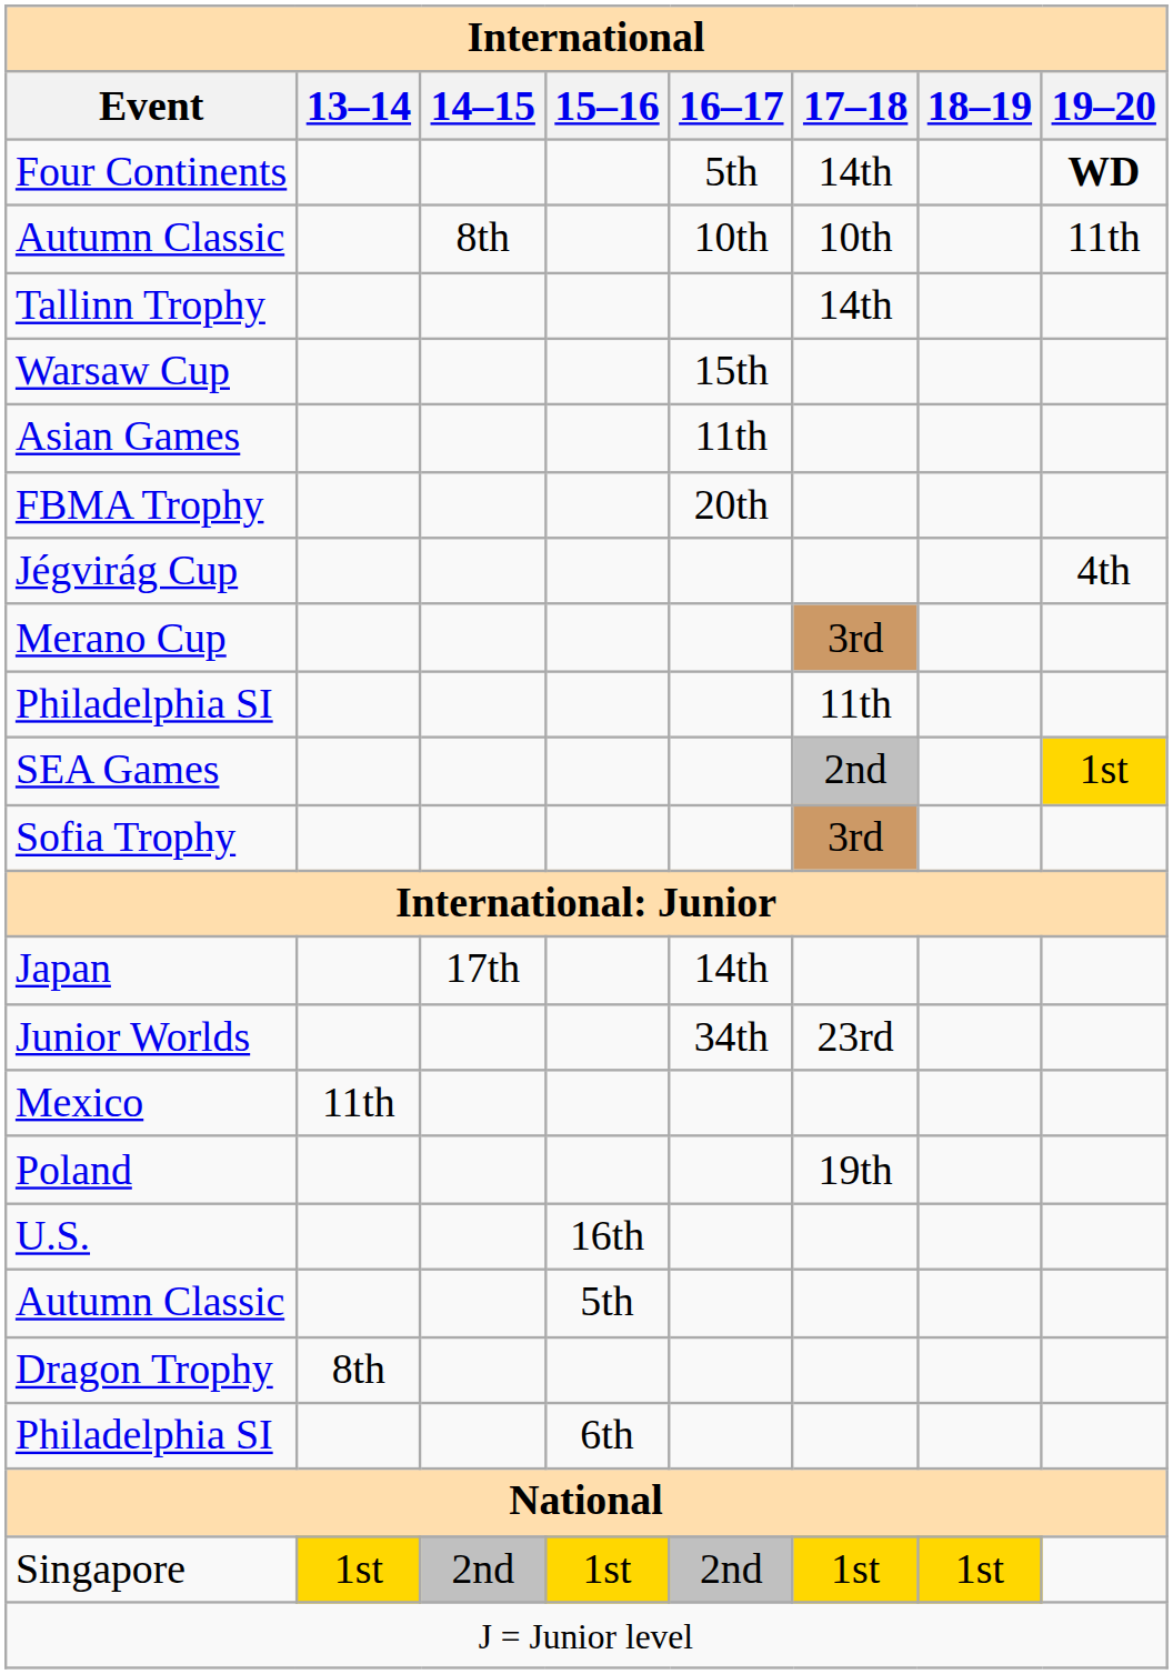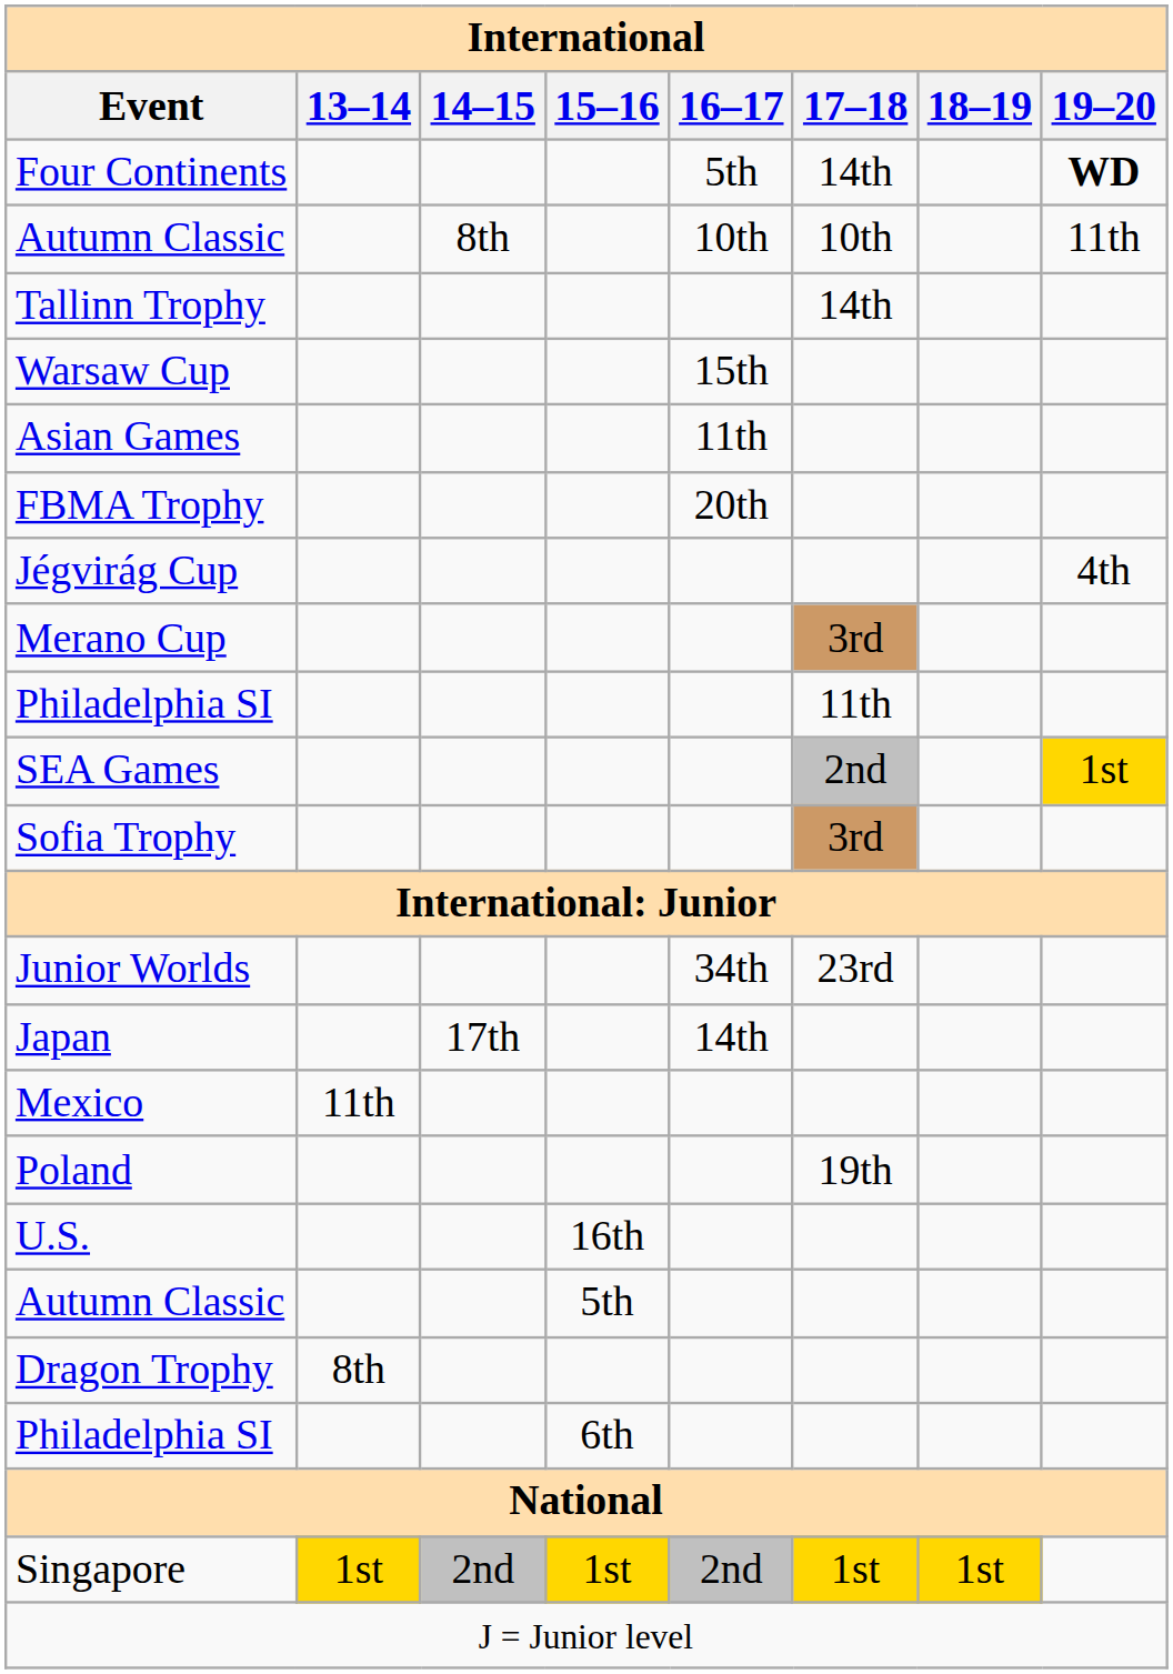 <table class="wikitable" style="text-align:center">
 <tr>
 <th style="background-color: #ffdead; " colspan=8 align=center>International</th>
 </tr>
 <tr>
 <th>Event</th>
 <th><a href='#'>13–14</a></th>
 <th><a href='#'>14–15</a></th>
 <th><a href='#'>15–16</a></th>
 <th><a href='#'>16–17</a></th>
 <th><a href='#'>17–18</a></th>
 <th><a href='#'>18–19</a></th>
 <th><a href='#'>19–20</a></th>
 </tr>
 <tr>
 <td align=left><a href='#'>Four Continents</a></td>
 <td></td>
 <td></td>
 <td></td>
 <td>5th</td>
 <td>14th</td>
 <td></td>
 <td><strong>WD</strong></td>
 </tr>
 <tr>
 <td align=left> <a href='#'>Autumn Classic</a></td>
 <td></td>
 <td>8th</td>
 <td></td>
 <td>10th</td>
 <td>10th</td>
 <td></td>
 <td>11th</td>
 </tr>
 <tr>
 <td align=left> <a href='#'>Tallinn Trophy</a></td>
 <td></td>
 <td></td>
 <td></td>
 <td></td>
 <td>14th</td>
 <td></td>
 <td></td>
 </tr>
 <tr>
 <td align=left> <a href='#'>Warsaw Cup</a></td>
 <td></td>
 <td></td>
 <td></td>
 <td>15th</td>
 <td></td>
 <td></td>
 <td></td>
 </tr>
 <tr>
 <td align=left><a href='#'>Asian Games</a></td>
 <td></td>
 <td></td>
 <td></td>
 <td>11th</td>
 <td></td>
 <td></td>
 <td></td>
 </tr>
 <tr>
 <td align=left><a href='#'>FBMA Trophy</a></td>
 <td></td>
 <td></td>
 <td></td>
 <td>20th</td>
 <td></td>
 <td></td>
 <td></td>
 </tr>
 <tr>
 <td align=left><a href='#'>Jégvirág Cup</a></td>
 <td></td>
 <td></td>
 <td></td>
 <td></td>
 <td></td>
 <td></td>
 <td>4th</td>
 </tr>
 <tr>
 <td align=left><a href='#'>Merano Cup</a></td>
 <td></td>
 <td></td>
 <td></td>
 <td></td>
 <td bgcolor="cc9966">3rd</td>
 <td></td>
 <td></td>
 </tr>
 <tr>
 <td align=left><a href='#'>Philadelphia SI</a></td>
 <td></td>
 <td></td>
 <td></td>
 <td></td>
 <td>11th</td>
 <td></td>
 <td></td>
 </tr>
 <tr>
 <td align=left><a href='#'>SEA Games</a></td>
 <td></td>
 <td></td>
 <td></td>
 <td></td>
 <td bgcolor="silver">2nd</td>
 <td></td>
 <td bgcolor="gold">1st</td>
 </tr>
 <tr>
 <td align=left><a href='#'>Sofia Trophy</a></td>
 <td></td>
 <td></td>
 <td></td>
 <td></td>
 <td bgcolor="cc9966">3rd</td>
 <td></td>
 <td></td>
 </tr>
 <tr>
 <th style="background-color: #ffdead; " colspan=8 align=center>International: Junior</th>
 </tr>
 <tr>
+<td align=left><a href='#'>Junior Worlds</a></td>
+<td></td>
+<td></td>
+<td></td>
+<td>34th</td>
+<td>23rd</td>
+<td></td>
+<td></td>
+</tr>
+<tr>
 <td align=left> <a href='#'>Japan</a></td>
 <td></td>
 <td>17th</td>
 <td></td>
 <td>14th</td>
 <td></td>
-<td></td>
-<td></td>
-</tr>
-<tr>
-<td align=left><a href='#'>Junior Worlds</a></td>
-<td></td>
-<td></td>
-<td></td>
-<td>34th</td>
-<td>23rd</td>
 <td></td>
 <td></td>
 </tr>
 <tr>
 <td align=left> <a href='#'>Mexico</a></td>
 <td>11th</td>
 <td></td>
 <td></td>
 <td></td>
 <td></td>
 <td></td>
 <td></td>
 </tr>
 <tr>
 <td align=left> <a href='#'>Poland</a></td>
 <td></td>
 <td></td>
 <td></td>
 <td></td>
 <td>19th</td>
 <td></td>
 <td></td>
 </tr>
 <tr>
 <td align=left> <a href='#'>U.S.</a></td>
 <td></td>
 <td></td>
 <td>16th</td>
 <td></td>
 <td></td>
 <td></td>
 <td></td>
 </tr>
 <tr>
 <td align=left><a href='#'>Autumn Classic</a></td>
 <td></td>
 <td></td>
 <td>5th</td>
 <td></td>
 <td></td>
 <td></td>
 <td></td>
 </tr>
 <tr>
 <td align=left><a href='#'>Dragon Trophy</a></td>
 <td>8th</td>
 <td></td>
 <td></td>
 <td></td>
 <td></td>
 <td></td>
 <td></td>
 </tr>
 <tr>
 <td align=left><a href='#'>Philadelphia SI</a></td>
 <td></td>
 <td></td>
 <td>6th</td>
 <td></td>
 <td></td>
 <td></td>
 <td></td>
 </tr>
 <tr>
 <th style="background-color: #ffdead; " colspan=8 align=center>National</th>
 </tr>
 <tr>
 <td align=left>Singapore</td>
 <td bgcolor="gold">1st</td>
 <td bgcolor="silver">2nd</td>
 <td bgcolor="gold">1st</td>
 <td bgcolor="silver">2nd</td>
 <td bgcolor="gold">1st</td>
 <td bgcolor="gold">1st</td>
 <td></td>
 </tr>
 <tr>
 <td colspan=8 align=center><small> J = Junior level </small></td>
 </tr>
 </table>
